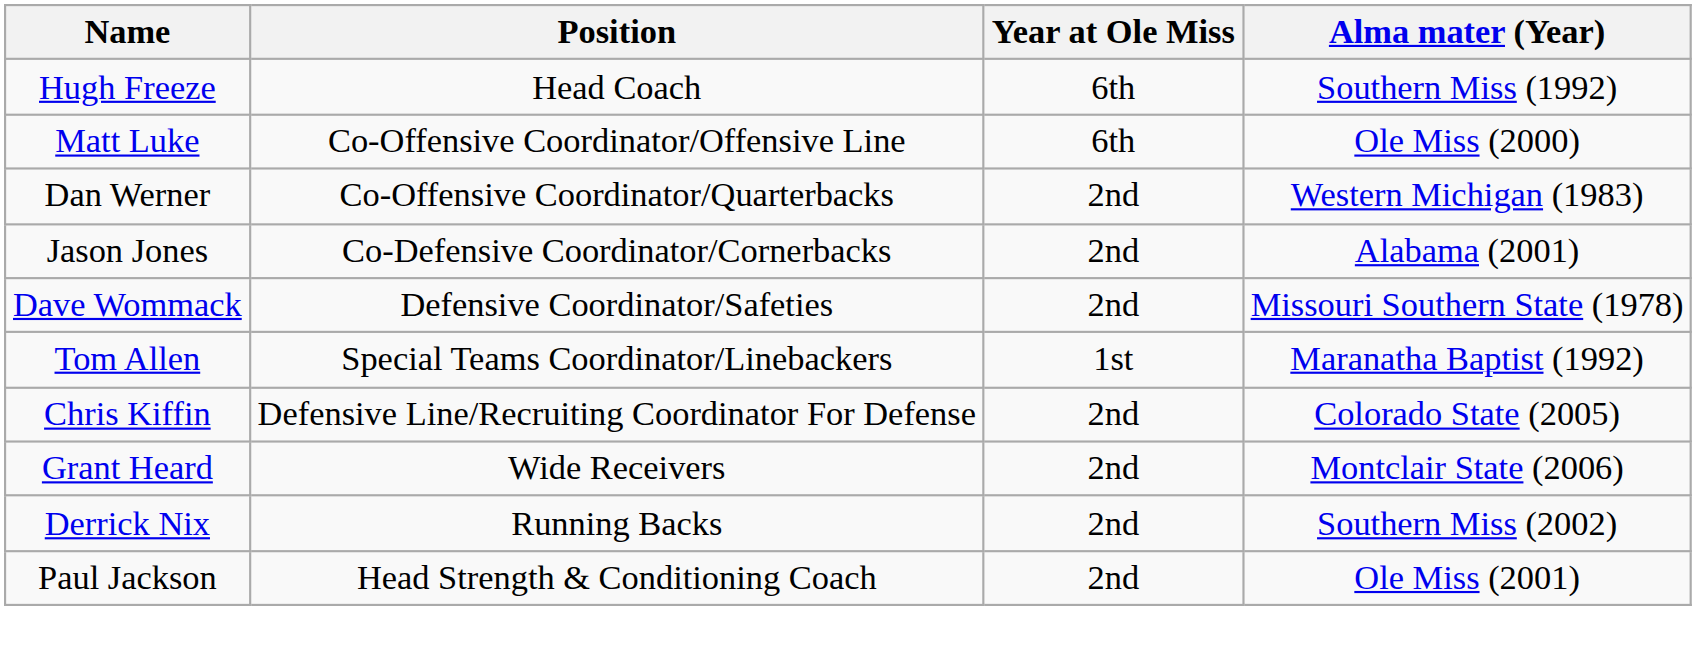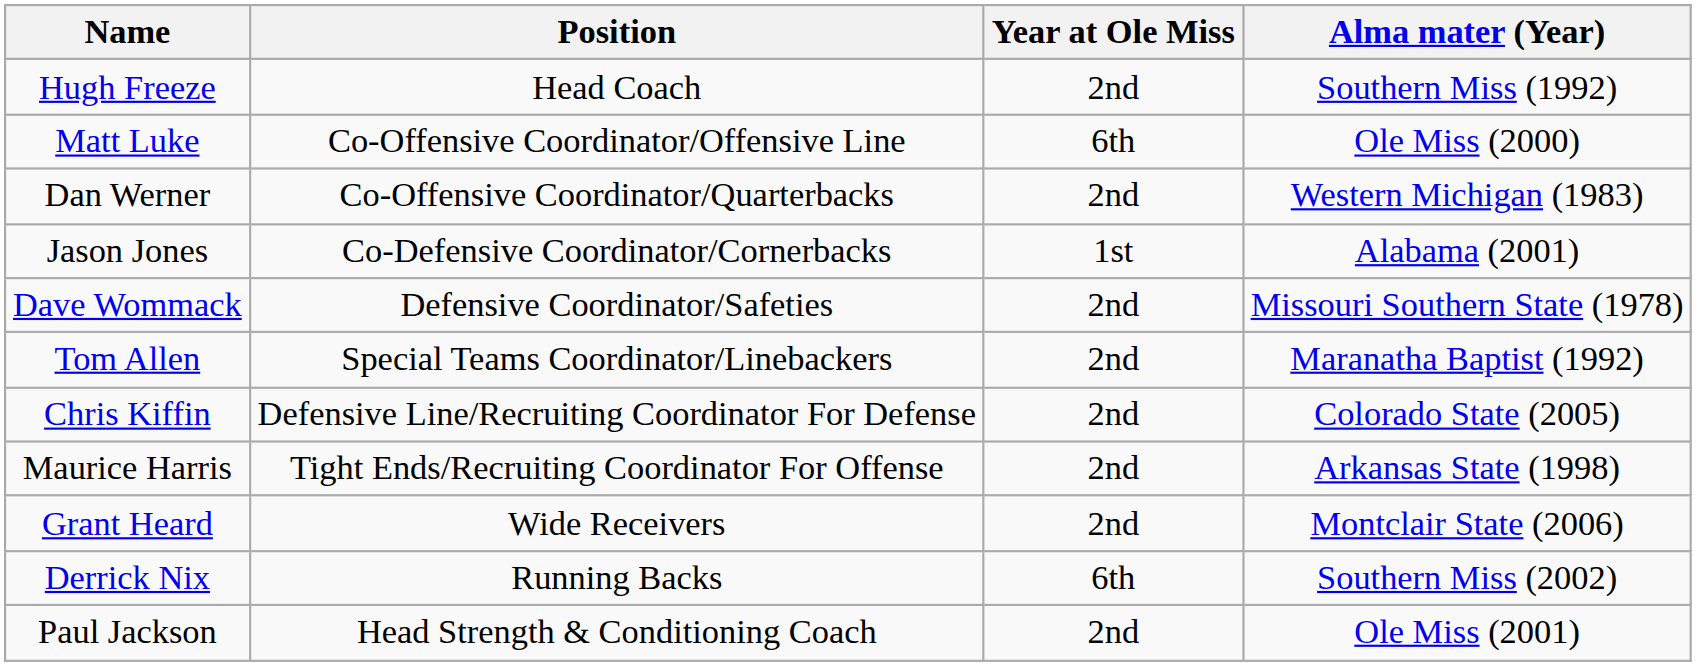 <table class="wikitable">
 <tr>
 <th>Name</th>
 <th>Position</th>
 <th>Year at Ole Miss</th>
 <th><a href='#'>Alma mater</a> (Year)</th>
 </tr>
 <tr style="text-align:center;">
 <td><a href='#'>Hugh Freeze</a></td>
 <td>Head Coach</td>
-<td>6th</td>
+<td>2nd</td>
 <td><a href='#'>Southern Miss</a> (1992)</td>
 </tr>
 <tr style="text-align:center;">
 <td><a href='#'>Matt Luke</a></td>
 <td>Co-Offensive Coordinator/Offensive Line</td>
 <td>6th</td>
 <td><a href='#'>Ole Miss</a> (2000)</td>
 </tr>
 <tr style="text-align:center;">
 <td>Dan Werner</td>
 <td>Co-Offensive Coordinator/Quarterbacks</td>
 <td>2nd</td>
 <td><a href='#'>Western Michigan</a> (1983)</td>
 </tr>
 <tr style="text-align:center;">
 <td>Jason Jones</td>
 <td>Co-Defensive Coordinator/Cornerbacks</td>
-<td>2nd</td>
+<td>1st</td>
 <td><a href='#'>Alabama</a> (2001)</td>
 </tr>
 <tr style="text-align:center;">
 <td><a href='#'>Dave Wommack</a></td>
 <td>Defensive Coordinator/Safeties</td>
 <td>2nd</td>
 <td><a href='#'>Missouri Southern State</a> (1978)</td>
 </tr>
 <tr style="text-align:center;">
 <td><a href='#'>Tom Allen</a></td>
 <td>Special Teams Coordinator/Linebackers</td>
-<td>1st</td>
+<td>2nd</td>
 <td><a href='#'>Maranatha Baptist</a> (1992)</td>
 </tr>
 <tr style="text-align:center;">
 <td><a href='#'>Chris Kiffin</a></td>
 <td>Defensive Line/Recruiting Coordinator For Defense</td>
 <td>2nd</td>
 <td><a href='#'>Colorado State</a> (2005)</td>
+</tr>
+<tr style="text-align:center;">
+<td>Maurice Harris</td>
+<td>Tight Ends/Recruiting Coordinator For Offense</td>
+<td>2nd</td>
+<td><a href='#'>Arkansas State</a> (1998)</td>
 </tr>
 <tr style="text-align:center;">
 <td><a href='#'>Grant Heard</a></td>
 <td>Wide Receivers</td>
 <td>2nd</td>
 <td><a href='#'>Montclair State</a> (2006)</td>
 </tr>
 <tr style="text-align:center;">
 <td><a href='#'>Derrick Nix</a></td>
 <td>Running Backs</td>
-<td>2nd</td>
+<td>6th</td>
 <td><a href='#'>Southern Miss</a> (2002)</td>
 </tr>
 <tr style="text-align:center;">
 <td>Paul Jackson</td>
 <td>Head Strength & Conditioning Coach</td>
 <td>2nd</td>
 <td><a href='#'>Ole Miss</a> (2001)</td>
 </tr>
 </table>
